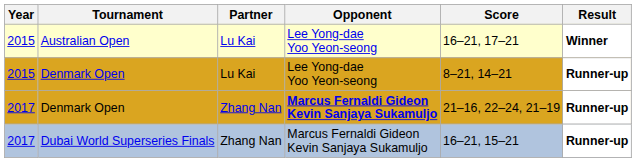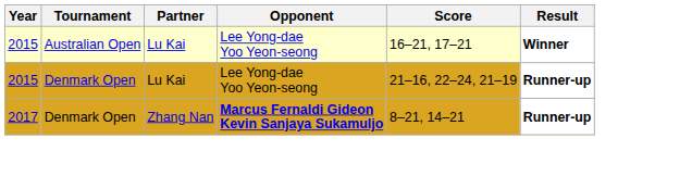 <table class="sortable wikitable" style="font-size: 90%;">
 <tr>
 <th>Year</th>
 <th>Tournament</th>
 <th>Partner</th>
 <th>Opponent</th>
 <th>Score</th>
 <th>Result</th>
 </tr>
 <tr style="background:#FFFFCC">
 <td align="center"><a href='#'>2015</a></td>
 <td align="left"><a href='#'>Australian Open</a></td>
 <td align="left"> <a href='#'>Lu Kai</a></td>
 <td align="left"> <a href='#'>Lee Yong-dae</a><br> <a href='#'>Yoo Yeon-seong</a></td>
 <td align="left">16–21, 17–21</td>
 <td style="text-align:left; background:white"> <strong>Winner</strong></td>
 </tr>
 <tr style="background:#DAA520">
 <td align="center"><a href='#'>2015</a></td>
 <td align="left"><a href='#'>Denmark Open</a></td>
 <td align="left"> Lu Kai</td>
 <td align="left"> Lee Yong-dae<br> Yoo Yeon-seong</td>
-<td align="left">8–21, 14–21</td>
+<td align="left">21–16, 22–24, 21–19</td>
 <td style="text-align:left; background:white"> <strong>Runner-up</strong></td>
 </tr>
 <tr style="background:#DAA520">
 <td align="center"><a href='#'>2017</a></td>
 <td align="left">Denmark Open</td>
 <td align="left"> <a href='#'>Zhang Nan</a></td>
 <td align="left"><strong> <a href='#'>Marcus Fernaldi Gideon</a><br> <a href='#'>Kevin Sanjaya Sukamuljo</a></strong></td>
-<td align="left">21–16, 22–24, 21–19</td>
-<td style="text-align:left; background:white"> <strong>Runner-up</strong></td>
-</tr>
-<tr style="background:#B0C4DE">
-<td align="center"><a href='#'>2017</a></td>
-<td align="left"><a href='#'>Dubai World Superseries Finals</a></td>
-<td align="left"> Zhang Nan</td>
-<td align="left"> Marcus Fernaldi Gideon<br> Kevin Sanjaya Sukamuljo</td>
-<td align="left">16–21, 15–21</td>
+<td align="left">8–21, 14–21</td>
 <td style="text-align:left; background:white"> <strong>Runner-up</strong></td>
 </tr>
 </table>
